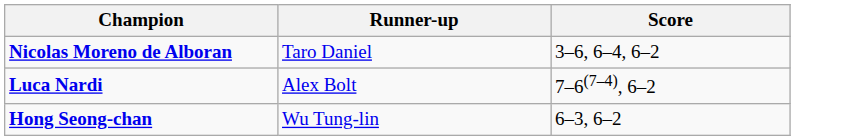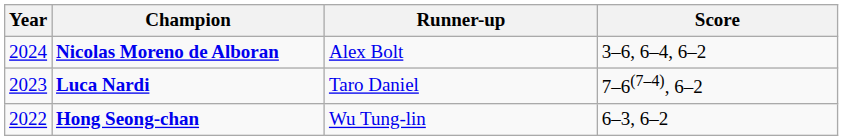 <table class="wikitable" style="font-size:90%">
 <tr>
+<th>Year</th>
 <th style="width:200px;">Champion</th>
 <th style="width:200px;">Runner-up</th>
 <th style="width:175px;">Score</th>
 </tr>
 <tr>
+<td><a href='#'>2024</a></td>
 <td> <strong><a href='#'>Nicolas Moreno de Alboran</a></strong></td>
-<td> <a href='#'>Taro Daniel</a></td>
+<td> <a href='#'>Alex Bolt</a></td>
 <td>3–6, 6–4, 6–2</td>
 </tr>
 <tr>
+<td><a href='#'>2023</a></td>
 <td> <strong><a href='#'>Luca Nardi</a></strong></td>
-<td> <a href='#'>Alex Bolt</a></td>
+<td> <a href='#'>Taro Daniel</a></td>
 <td>7–6<sup>(7–4)</sup>, 6–2</td>
 </tr>
 <tr>
+<td><a href='#'>2022</a></td>
 <td> <strong><a href='#'>Hong Seong-chan</a></strong></td>
 <td> <a href='#'>Wu Tung-lin</a></td>
 <td>6–3, 6–2</td>
 </tr>
 </table>
